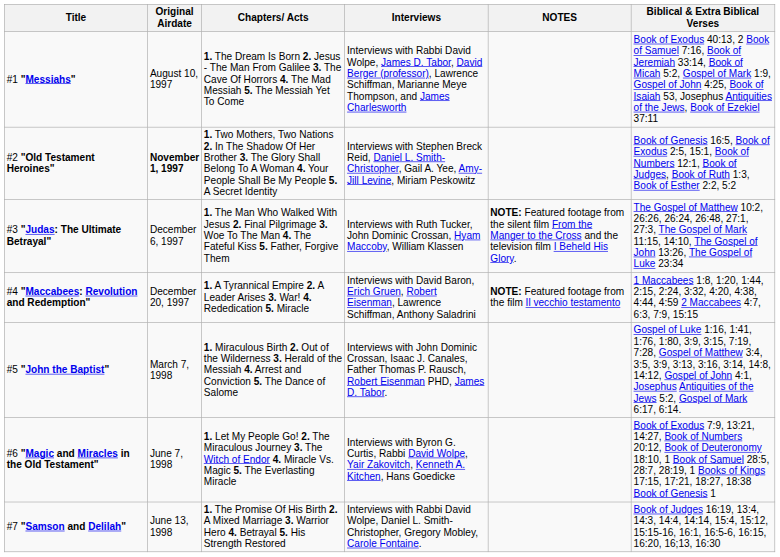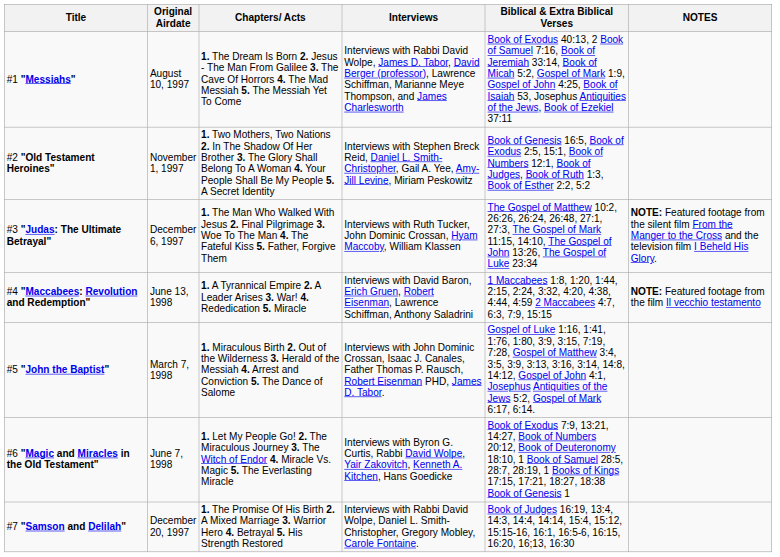 <table class="wikitable" "background:#EEEEFF">
 <tr>
 <th style="width:220px;">Title</th>
 <th style="width:40pt;">Original Airdate</th>
 <th style="width:220px;">Chapters/ Acts</th>
 <th style="width:220px;">Interviews</th>
+<th style="width:220px;">Biblical & Extra Biblical Verses</th>
 <th style="width:220px;">NOTES</th>
-<th style="width:220px;">Biblical & Extra Biblical Verses</th>
 </tr>
 <tr>
 <td>#1 <strong>"<a href='#'>Messiahs</a>"</strong></td>
 <td>August 10, 1997</td>
 <td><strong>1.</strong> The Dream Is Born <strong>2.</strong> Jesus - The Man From Galilee <strong>3.</strong> The Cave Of Horrors <strong>4.</strong> The Mad Messiah <strong>5.</strong> The Messiah Yet To Come</td>
 <td>Interviews with Rabbi David Wolpe, <a href='#'>James D. Tabor</a>, <a href='#'>David Berger (professor)</a>, Lawrence Schiffman, Marianne Meye Thompson, and <a href='#'>James Charlesworth</a></td>
+<td><a href='#'>Book of Exodus</a> 40:13, 2 <a href='#'>Book of Samuel</a> 7:16, <a href='#'>Book of Jeremiah</a> 33:14, <a href='#'>Book of Micah</a> 5:2, <a href='#'>Gospel of Mark</a> 1:9, <a href='#'>Gospel of John</a> 4:25, <a href='#'>Book of Isaiah</a> 53, Josephus <a href='#'>Antiquities of the Jews</a>, <a href='#'>Book of Ezekiel</a> 37:11</td>
 <td></td>
-<td><a href='#'>Book of Exodus</a> 40:13, 2 <a href='#'>Book of Samuel</a> 7:16, <a href='#'>Book of Jeremiah</a> 33:14, <a href='#'>Book of Micah</a> 5:2, <a href='#'>Gospel of Mark</a> 1:9, <a href='#'>Gospel of John</a> 4:25, <a href='#'>Book of Isaiah</a> 53, Josephus <a href='#'>Antiquities of the Jews</a>, <a href='#'>Book of Ezekiel</a> 37:11</td>
 </tr>
 <tr>
 <td>#2 <strong>"Old Testament Heroines"</strong></td>
-<td><strong>November 1, 1997</strong></td>
+<td>November 1, 1997</td>
 <td><strong>1.</strong> Two Mothers, Two Nations <strong>2.</strong> In The Shadow Of Her Brother <strong>3.</strong> The Glory Shall Belong To A Woman <strong>4.</strong> Your People Shall Be My People <strong>5.</strong> A Secret Identity</td>
 <td>Interviews with Stephen Breck Reid, <a href='#'>Daniel L. Smith-Christopher</a>, Gail A. Yee, <a href='#'>Amy-Jill Levine</a>, Miriam Peskowitz</td>
+<td><a href='#'>Book of Genesis</a> 16:5, <a href='#'>Book of Exodus</a> 2:5, 15:1, <a href='#'>Book of Numbers</a> 12:1, <a href='#'>Book of Judges</a>, <a href='#'>Book of Ruth</a> 1:3, <a href='#'>Book of Esther</a> 2:2, 5:2</td>
 <td></td>
-<td><a href='#'>Book of Genesis</a> 16:5, <a href='#'>Book of Exodus</a> 2:5, 15:1, <a href='#'>Book of Numbers</a> 12:1, <a href='#'>Book of Judges</a>, <a href='#'>Book of Ruth</a> 1:3, <a href='#'>Book of Esther</a> 2:2, 5:2</td>
 </tr>
 <tr>
 <td>#3 <strong>"<a href='#'>Judas</a>: The Ultimate Betrayal"</strong></td>
 <td>December 6, 1997</td>
 <td><strong>1.</strong> The Man Who Walked With Jesus <strong>2.</strong> Final Pilgrimage <strong>3.</strong> Woe To The Man <strong>4.</strong> The Fateful Kiss <strong>5.</strong> Father, Forgive Them</td>
 <td>Interviews with Ruth Tucker, John Dominic Crossan, <a href='#'>Hyam Maccoby</a>, William Klassen</td>
+<td><a href='#'>The Gospel of Matthew</a> 10:2, 26:26, 26:24, 26:48, 27:1, 27:3, <a href='#'>The Gospel of Mark</a> 11:15, 14:10, <a href='#'>The Gospel of John</a> 13:26, <a href='#'>The Gospel of Luke</a> 23:34</td>
 <td><strong>NOTE:</strong> Featured footage from the silent film <a href='#'>From the Manger to the Cross</a> and the television film <a href='#'>I Beheld His Glory</a>.</td>
-<td><a href='#'>The Gospel of Matthew</a> 10:2, 26:26, 26:24, 26:48, 27:1, 27:3, <a href='#'>The Gospel of Mark</a> 11:15, 14:10, <a href='#'>The Gospel of John</a> 13:26, <a href='#'>The Gospel of Luke</a> 23:34</td>
 </tr>
 <tr>
 <td>#4 <strong>"<a href='#'>Maccabees</a>: <a href='#'>Revolution</a> and Redemption"</strong></td>
-<td>December 20, 1997</td>
+<td>June 13, 1998</td>
 <td><strong>1.</strong> A Tyrannical Empire <strong>2.</strong> A Leader Arises <strong>3.</strong> War! <strong>4.</strong> Rededication <strong>5.</strong> Miracle</td>
 <td>Interviews with David Baron, <a href='#'>Erich Gruen</a>, <a href='#'>Robert Eisenman</a>, Lawrence Schiffman, Anthony Saladrini</td>
+<td><a href='#'>1 Maccabees</a> 1:8, 1:20, 1:44, 2:15, 2:24, 3:32, 4:20, 4:38, 4:44, 4:59 <a href='#'>2 Maccabees</a> 4:7, 6:3, 7:9, 15:15</td>
 <td><strong>NOTE:</strong> Featured footage from the film <a href='#'>Il vecchio testamento</a></td>
-<td><a href='#'>1 Maccabees</a> 1:8, 1:20, 1:44, 2:15, 2:24, 3:32, 4:20, 4:38, 4:44, 4:59 <a href='#'>2 Maccabees</a> 4:7, 6:3, 7:9, 15:15</td>
 </tr>
 <tr>
 <td>#5 <strong>"<a href='#'>John the Baptist</a>"</strong></td>
 <td>March 7, 1998</td>
 <td><strong>1.</strong> Miraculous Birth <strong>2.</strong> Out of the Wilderness <strong>3.</strong> Herald of the Messiah <strong>4.</strong> Arrest and Conviction <strong>5.</strong> The Dance of Salome</td>
 <td>Interviews with John Dominic Crossan, Isaac J. Canales, Father Thomas P. Rausch, <a href='#'>Robert Eisenman</a> PHD, <a href='#'>James D. Tabor</a>.</td>
+<td><a href='#'>Gospel of Luke</a> 1:16, 1:41, 1:76, 1:80, 3:9, 3:15, 7:19, 7:28, <a href='#'>Gospel of Matthew</a> 3:4, 3:5, 3:9, 3:13, 3:16, 3:14, 14:8, 14:12, <a href='#'>Gospel of John</a> 4:1, <a href='#'>Josephus</a> <a href='#'>Antiquities of the Jews</a> 5:2, <a href='#'>Gospel of Mark</a> 6:17, 6:14.</td>
 <td></td>
-<td><a href='#'>Gospel of Luke</a> 1:16, 1:41, 1:76, 1:80, 3:9, 3:15, 7:19, 7:28, <a href='#'>Gospel of Matthew</a> 3:4, 3:5, 3:9, 3:13, 3:16, 3:14, 14:8, 14:12, <a href='#'>Gospel of John</a> 4:1, <a href='#'>Josephus</a> <a href='#'>Antiquities of the Jews</a> 5:2, <a href='#'>Gospel of Mark</a> 6:17, 6:14.</td>
 </tr>
 <tr>
 <td>#6 <strong>"<a href='#'>Magic</a> and <a href='#'>Miracles</a> in the Old Testament"</strong></td>
 <td>June 7, 1998</td>
 <td><strong>1.</strong> Let My People Go! <strong>2.</strong> The Miraculous Journey <strong>3.</strong> The <a href='#'>Witch of Endor</a> <strong>4.</strong> Miracle Vs. Magic <strong>5.</strong> The Everlasting Miracle</td>
 <td>Interviews with Byron G. Curtis, Rabbi <a href='#'>David Wolpe</a>, <a href='#'>Yair Zakovitch</a>, <a href='#'>Kenneth A. Kitchen</a>, Hans Goedicke</td>
+<td><a href='#'>Book of Exodus</a> 7:9, 13:21, 14:27, <a href='#'>Book of Numbers</a> 20:12, <a href='#'>Book of Deuteronomy</a> 18:10, 1 <a href='#'>Book of Samuel</a> 28:5, 28:7, 28:19, 1 <a href='#'>Books of Kings</a> 17:15, 17:21, 18:27, 18:38 <a href='#'>Book of Genesis</a> 1</td>
 <td></td>
-<td><a href='#'>Book of Exodus</a> 7:9, 13:21, 14:27, <a href='#'>Book of Numbers</a> 20:12, <a href='#'>Book of Deuteronomy</a> 18:10, 1 <a href='#'>Book of Samuel</a> 28:5, 28:7, 28:19, 1 <a href='#'>Books of Kings</a> 17:15, 17:21, 18:27, 18:38 <a href='#'>Book of Genesis</a> 1</td>
 </tr>
 <tr>
 <td>#7 <strong>"<a href='#'>Samson</a> and <a href='#'>Delilah</a>"</strong></td>
-<td>June 13, 1998</td>
+<td>December 20, 1997</td>
 <td><strong>1.</strong> The Promise Of His Birth <strong>2.</strong> A Mixed Marriage <strong>3.</strong> Warrior Hero <strong>4.</strong> Betrayal <strong>5.</strong> His Strength Restored</td>
 <td>Interviews with Rabbi David Wolpe, Daniel L. Smith-Christopher, Gregory Mobley, <a href='#'>Carole Fontaine</a>.</td>
+<td><a href='#'>Book of Judges</a> 16:19, 13:4, 14:3, 14:4, 14:14, 15:4, 15:12, 15:15-16, 16:1, 16:5-6, 16:15, 16:20, 16;13, 16:30</td>
 <td></td>
-<td><a href='#'>Book of Judges</a> 16:19, 13:4, 14:3, 14:4, 14:14, 15:4, 15:12, 15:15-16, 16:1, 16:5-6, 16:15, 16:20, 16;13, 16:30</td>
 </tr>
 </table>
